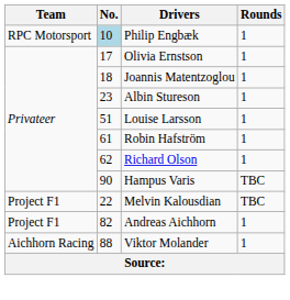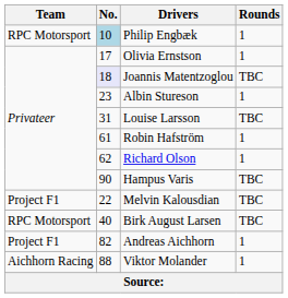 <table class="wikitable" style="font-size: 85%;">
 <tr>
 <th>Team</th>
 <th>No.</th>
 <th>Drivers</th>
 <th>Rounds</th>
 </tr>
 <tr>
 <td>RPC Motorsport</td>
 <td style="background: lightblue;">10</td>
 <td> Philip Engbæk</td>
 <td>1</td>
 </tr>
 <tr>
 <td rowspan=7><em>Privateer</em></td>
 <td>17</td>
 <td> Olivia Ernstson </td>
 <td>1</td>
 </tr>
 <tr>
-<td>18</td>
+<td style="background: lavender;">18</td>
 <td> Joannis Matentzoglou </td>
-<td>1</td>
+<td>TBC</td>
 </tr>
 <tr>
 <td>23</td>
 <td> Albin Stureson</td>
 <td>1</td>
 </tr>
 <tr>
-<td>51</td>
+<td>31</td>
 <td> Louise Larsson</td>
-<td>1</td>
+<td>TBC</td>
 </tr>
 <tr>
 <td>61</td>
 <td> Robin Hafström</td>
 <td>1</td>
 </tr>
 <tr>
 <td>62</td>
 <td> <a href='#'>Richard Olson</a></td>
 <td>1</td>
 </tr>
 <tr>
 <td>90</td>
 <td> Hampus Varis</td>
 <td>TBC</td>
 </tr>
 <tr>
 <td>Project F1</td>
 <td>22</td>
 <td> Melvin Kalousdian</td>
 <td>TBC</td>
 </tr>
 <tr>
+<td>RPC Motorsport</td>
+<td>40</td>
+<td> Birk August Larsen</td>
+<td>TBC</td>
+</tr>
+<tr>
 <td>Project F1</td>
 <td>82</td>
 <td> Andreas Aichhorn</td>
 <td>1</td>
 </tr>
 <tr>
 <td>Aichhorn Racing</td>
 <td>88</td>
 <td> Viktor Molander</td>
 <td>1</td>
 </tr>
 <tr>
 <th colspan=4>Source:</th>
 </tr>
 </table>
